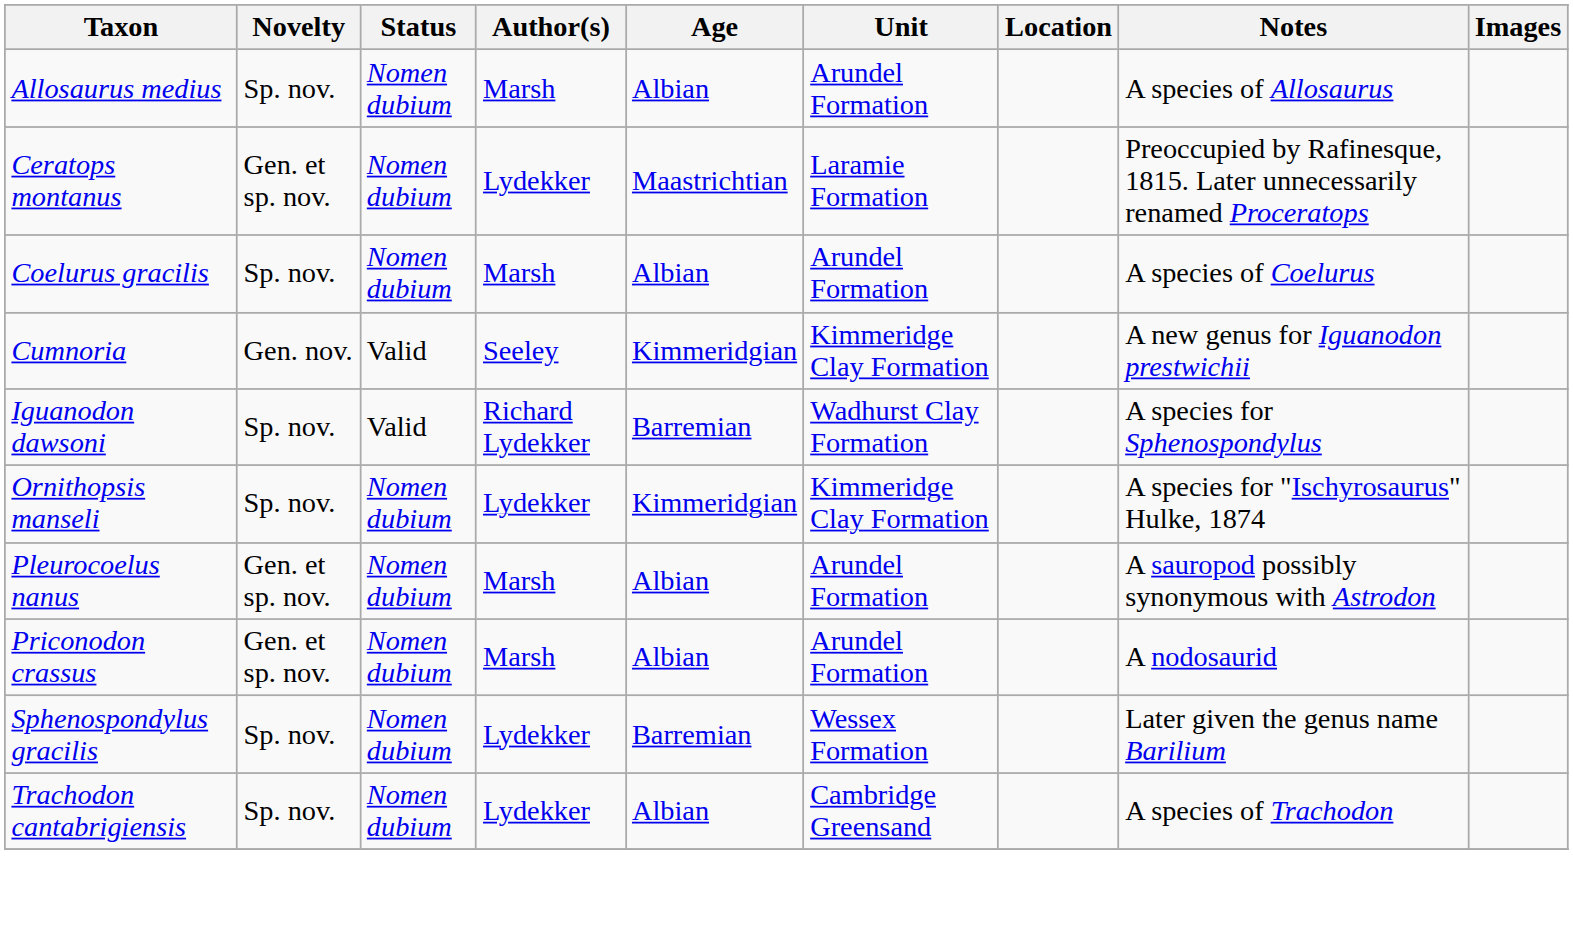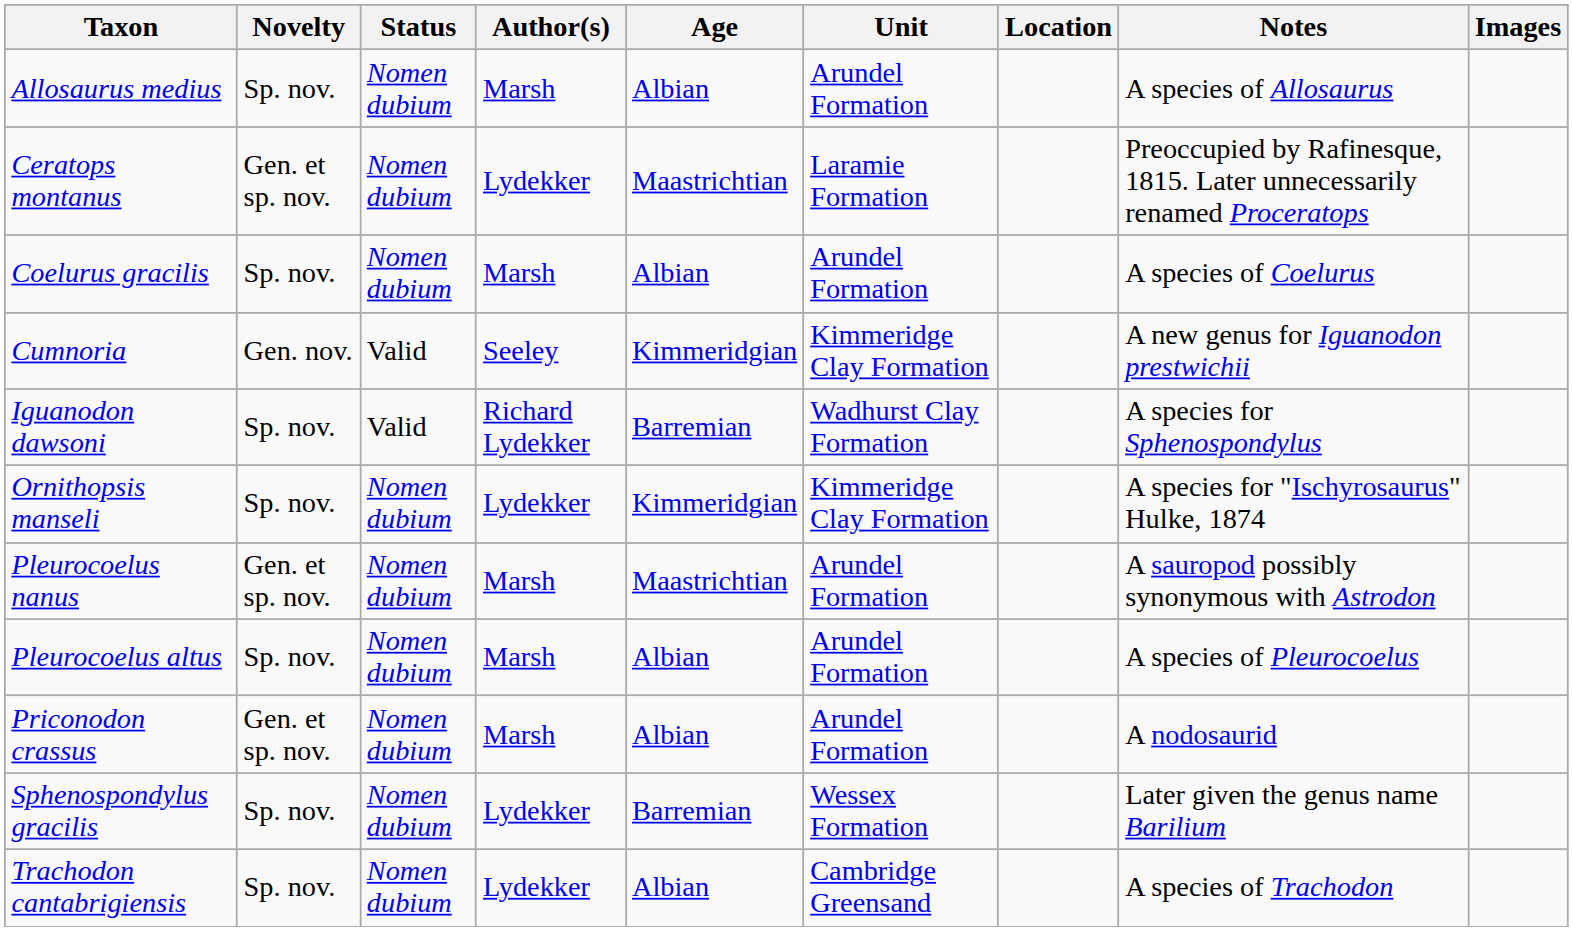 <table class="wikitable sortable" align="center" width="100%">
 <tr>
 <th>Taxon</th>
 <th>Novelty</th>
 <th>Status</th>
 <th>Author(s)</th>
 <th>Age</th>
 <th>Unit</th>
 <th>Location</th>
 <th>Notes</th>
 <th>Images</th>
 </tr>
 <tr>
 <td><em><a href='#'>Allosaurus medius</a></em></td>
 <td>Sp. nov.</td>
 <td><em><a href='#'>Nomen dubium</a></em></td>
 <td><a href='#'>Marsh</a></td>
 <td><a href='#'>Albian</a></td>
 <td><a href='#'>Arundel Formation</a></td>
 <td></td>
 <td>A species of <em><a href='#'>Allosaurus</a></em></td>
 <td></td>
 </tr>
 <tr>
 <td><em><a href='#'>Ceratops montanus</a></em></td>
 <td>Gen. et sp. nov.</td>
 <td><em><a href='#'>Nomen dubium</a></em></td>
 <td><a href='#'>Lydekker</a></td>
 <td><a href='#'>Maastrichtian</a></td>
 <td><a href='#'>Laramie Formation</a></td>
 <td></td>
 <td>Preoccupied by Rafinesque, 1815. Later unnecessarily renamed <em><a href='#'>Proceratops</a></em></td>
 <td></td>
 </tr>
 <tr>
 <td><em><a href='#'>Coelurus gracilis</a></em></td>
 <td>Sp. nov.</td>
 <td><em><a href='#'>Nomen dubium</a></em></td>
 <td><a href='#'>Marsh</a></td>
 <td><a href='#'>Albian</a></td>
 <td><a href='#'>Arundel Formation</a></td>
 <td></td>
 <td>A species of <em><a href='#'>Coelurus</a></em></td>
 <td></td>
 </tr>
 <tr>
 <td><em><a href='#'>Cumnoria</a></em></td>
 <td>Gen. nov.</td>
 <td>Valid</td>
 <td><a href='#'>Seeley</a></td>
 <td><a href='#'>Kimmeridgian</a></td>
 <td><a href='#'>Kimmeridge Clay Formation</a></td>
 <td></td>
 <td>A new genus for <em><a href='#'>Iguanodon prestwichii</a></em></td>
 <td></td>
 </tr>
 <tr>
 <td><em><a href='#'>Iguanodon dawsoni</a></em></td>
 <td>Sp. nov.</td>
 <td>Valid</td>
 <td><a href='#'>Richard Lydekker</a></td>
 <td><a href='#'>Barremian</a></td>
 <td><a href='#'>Wadhurst Clay Formation</a></td>
 <td></td>
 <td>A species for <em><a href='#'>Sphenospondylus</a></em></td>
 <td></td>
 </tr>
 <tr>
 <td><em><a href='#'>Ornithopsis manseli</a></em></td>
 <td>Sp. nov.</td>
 <td><em><a href='#'>Nomen dubium</a></em></td>
 <td><a href='#'>Lydekker</a></td>
 <td><a href='#'>Kimmeridgian</a></td>
 <td><a href='#'>Kimmeridge Clay Formation</a></td>
 <td></td>
 <td>A species for "<a href='#'>Ischyrosaurus</a>" Hulke, 1874</td>
 <td></td>
 </tr>
 <tr>
 <td><em><a href='#'>Pleurocoelus nanus</a></em></td>
 <td>Gen. et sp. nov.</td>
 <td><em><a href='#'>Nomen dubium</a></em></td>
 <td><a href='#'>Marsh</a></td>
+<td><a href='#'>Maastrichtian</a></td>
+<td><a href='#'>Arundel Formation</a></td>
+<td></td>
+<td>A <a href='#'>sauropod</a> possibly synonymous with <em><a href='#'>Astrodon</a></em></td>
+<td></td>
+</tr>
+<tr>
+<td><em><a href='#'>Pleurocoelus altus</a></em></td>
+<td>Sp. nov.</td>
+<td><em><a href='#'>Nomen dubium</a></em></td>
+<td><a href='#'>Marsh</a></td>
 <td><a href='#'>Albian</a></td>
 <td><a href='#'>Arundel Formation</a></td>
 <td></td>
-<td>A <a href='#'>sauropod</a> possibly synonymous with <em><a href='#'>Astrodon</a></em></td>
+<td>A species of <em><a href='#'>Pleurocoelus</a></em></td>
 <td></td>
 </tr>
 <tr>
 <td><em><a href='#'>Priconodon crassus</a></em></td>
 <td>Gen. et sp. nov.</td>
 <td><em><a href='#'>Nomen dubium</a></em></td>
 <td><a href='#'>Marsh</a></td>
 <td><a href='#'>Albian</a></td>
 <td><a href='#'>Arundel Formation</a></td>
 <td></td>
 <td>A <a href='#'>nodosaurid</a></td>
 <td></td>
 </tr>
 <tr>
 <td><em><a href='#'>Sphenospondylus gracilis</a></em></td>
 <td>Sp. nov.</td>
 <td><em><a href='#'>Nomen dubium</a></em></td>
 <td><a href='#'>Lydekker</a></td>
 <td><a href='#'>Barremian</a></td>
 <td><a href='#'>Wessex Formation</a></td>
 <td></td>
 <td>Later given the genus name <em><a href='#'>Barilium</a></em></td>
 <td></td>
 </tr>
 <tr>
 <td><em><a href='#'>Trachodon cantabrigiensis</a></em></td>
 <td>Sp. nov.</td>
 <td><em><a href='#'>Nomen dubium</a></em></td>
 <td><a href='#'>Lydekker</a></td>
 <td><a href='#'>Albian</a></td>
 <td><a href='#'>Cambridge Greensand</a></td>
 <td></td>
 <td>A species of <em><a href='#'>Trachodon</a></em></td>
 <td></td>
 </tr>
 <tr>
 </tr>
 </table>
